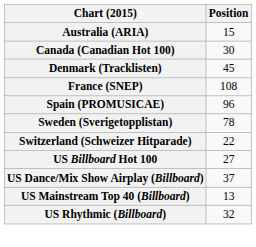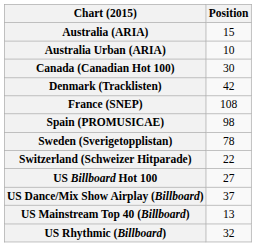 <table class="wikitable plainrowheaders sortable" style="text-align:center;">
 <tr>
 <th>Chart (2015)</th>
 <th>Position</th>
 </tr>
 <tr>
 <th scope="row">Australia (ARIA)</th>
 <td style="text-align:center;">15</td>
 </tr>
 <tr>
+<th scope="row">Australia Urban (ARIA)</th>
+<td style="text-align:center;">10</td>
+</tr>
+<tr>
 <th scope="row">Canada (Canadian Hot 100)</th>
 <td style="text-align:center;">30</td>
 </tr>
 <tr>
 <th scope="row">Denmark (Tracklisten)</th>
-<td style="text-align:center;">45</td>
+<td style="text-align:center;">42</td>
 </tr>
 <tr>
 <th scope="row">France (SNEP)</th>
 <td style="text-align:center;">108</td>
 </tr>
 <tr>
 <th scope="row">Spain (PROMUSICAE)</th>
-<td>96</td>
+<td>98</td>
 </tr>
 <tr>
 <th scope="row">Sweden (Sverigetopplistan)</th>
 <td style="text-align:center;">78</td>
 </tr>
 <tr>
 <th scope="row">Switzerland (Schweizer Hitparade)</th>
 <td style="text-align:center;">22</td>
 </tr>
 <tr>
 <th scope="row">US <em>Billboard</em> Hot 100</th>
 <td style="text-align:center;">27</td>
 </tr>
 <tr>
 <th scope="row">US Dance/Mix Show Airplay (<em>Billboard</em>)</th>
 <td style="text-align:center;">37</td>
 </tr>
 <tr>
 <th scope="row">US Mainstream Top 40 (<em>Billboard</em>)</th>
 <td style="text-align:center;">13</td>
 </tr>
 <tr>
 <th scope="row">US Rhythmic (<em>Billboard</em>)</th>
 <td style="text-align:center;">32</td>
 </tr>
 </table>
